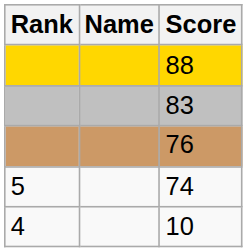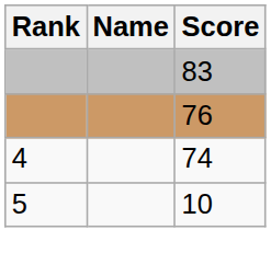 <table class="wikitable">
 <tr>
 <th>Rank</th>
 <th>Name</th>
 <th>Score</th>
-</tr>
-<tr style="background:gold;">
-<td></td>
-<td></td>
-<td>88</td>
 </tr>
 <tr style="background:silver;">
 <td></td>
 <td></td>
 <td>83</td>
 </tr>
 <tr style="background:#CC9966;">
 <td></td>
 <td></td>
 <td>76</td>
 </tr>
 <tr>
-<td>5</td>
+<td>4</td>
 <td></td>
 <td>74</td>
 </tr>
 <tr>
-<td>4</td>
+<td>5</td>
 <td></td>
 <td>10</td>
 </tr>
 </table>
